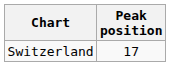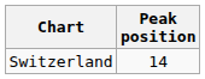 <table class="wikitable sortable">
 <tr>
 <th align="left">Chart</th>
 <th align="left">Peak<br>position</th>
 </tr>
 <tr>
 <td align="left">Switzerland</td>
-<td align="center">17</td>
+<td align="center">14</td>
 </tr>
 </table>
